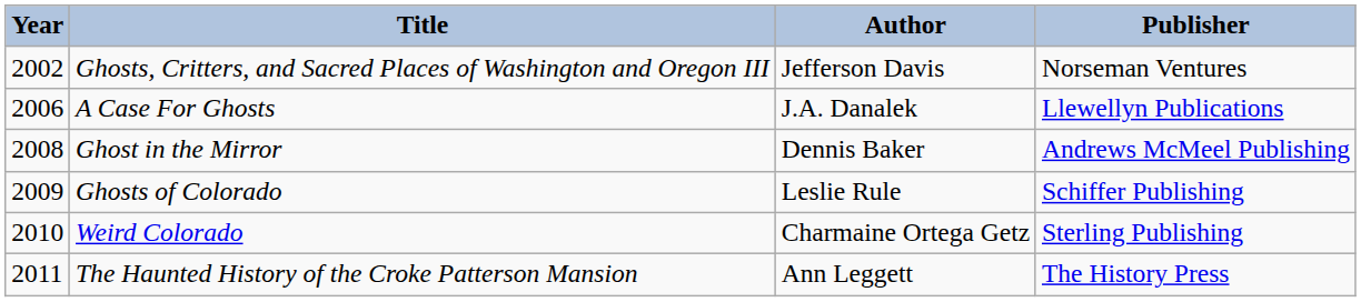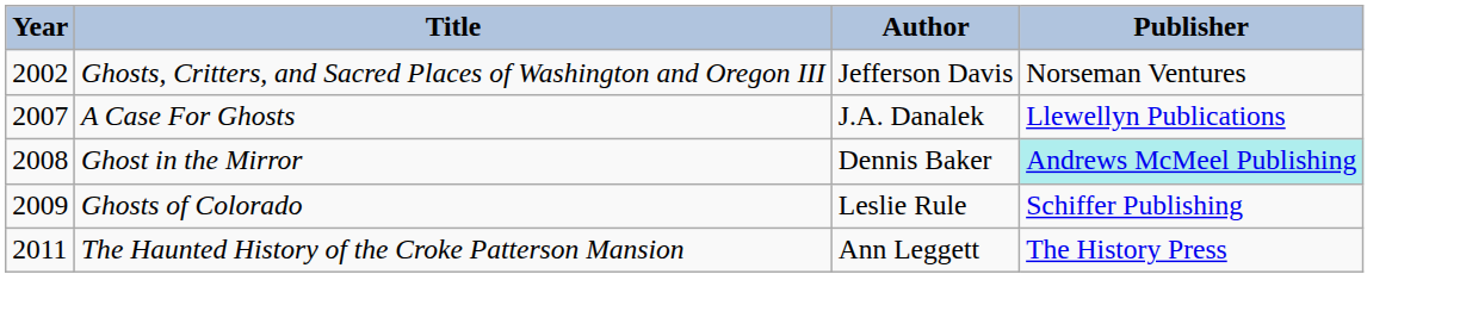 <table class="wikitable">
 <tr>
 <th style="background:#b0c4de;">Year</th>
 <th style="background:#b0c4de;">Title</th>
 <th style="background:#b0c4de;">Author</th>
 <th style="background:#b0c4de;">Publisher</th>
 </tr>
 <tr>
 <td>2002</td>
 <td><em>Ghosts, Critters, and Sacred Places of Washington and Oregon III</em></td>
 <td>Jefferson Davis</td>
 <td>Norseman Ventures</td>
 </tr>
 <tr>
-<td>2006</td>
+<td>2007</td>
 <td><em>A Case For Ghosts</em></td>
 <td>J.A. Danalek</td>
 <td><a href='#'>Llewellyn Publications</a></td>
 </tr>
 <tr>
 <td>2008</td>
 <td><em>Ghost in the Mirror</em></td>
 <td>Dennis Baker</td>
-<td><a href='#'>Andrews McMeel Publishing</a></td>
+<td style="background: paleturquoise;"><a href='#'>Andrews McMeel Publishing</a></td>
 </tr>
 <tr>
 <td>2009</td>
 <td><em>Ghosts of Colorado</em></td>
 <td>Leslie Rule</td>
 <td><a href='#'>Schiffer Publishing</a></td>
 </tr>
 <tr>
-<td>2010</td>
-<td><em><a href='#'>Weird Colorado</a></em></td>
-<td>Charmaine Ortega Getz</td>
-<td><a href='#'>Sterling Publishing</a></td>
-</tr>
-<tr>
 <td>2011</td>
 <td><em>The Haunted History of the Croke Patterson Mansion</em></td>
 <td>Ann Leggett</td>
 <td><a href='#'>The History Press</a></td>
 </tr>
 </table>
